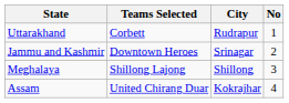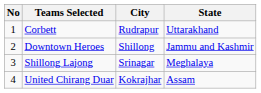 <table class="wikitable sortable" style="text-align: center;">
 <tr>
-<th>State</th>
+<th>No</th>
 <th>Teams Selected</th>
 <th>City</th>
-<th>No</th>
+<th>State</th>
 </tr>
 <tr>
-<td align="left"><a href='#'>Uttarakhand</a></td>
+<td align="center">1</td>
 <td align="left"><a href='#'>Corbett</a></td>
 <td align="left"><a href='#'>Rudrapur</a></td>
-<td align="center">1</td>
+<td align="left"><a href='#'>Uttarakhand</a></td>
 </tr>
 <tr>
+<td align="center">2</td>
+<td align="left"><a href='#'>Downtown Heroes</a></td>
+<td align="left"><a href='#'>Shillong</a></td>
 <td align="left"><a href='#'>Jammu and Kashmir</a></td>
-<td align="left"><a href='#'>Downtown Heroes</a></td>
-<td align="left"><a href='#'>Srinagar</a></td>
-<td align="center">2</td>
 </tr>
 <tr>
+<td align="center">3</td>
+<td align="left"><a href='#'>Shillong Lajong</a></td>
+<td align="left"><a href='#'>Srinagar</a></td>
 <td align="left"><a href='#'>Meghalaya</a></td>
-<td align="left"><a href='#'>Shillong Lajong</a></td>
-<td align="left"><a href='#'>Shillong</a></td>
-<td align="center">3</td>
 </tr>
 <tr>
-<td align="left"><a href='#'>Assam</a></td>
+<td align="center">4</td>
 <td align="left"><a href='#'>United Chirang Duar</a></td>
 <td align="left"><a href='#'>Kokrajhar</a></td>
-<td align="center">4</td>
+<td align="left"><a href='#'>Assam</a></td>
 </tr>
 </table>
